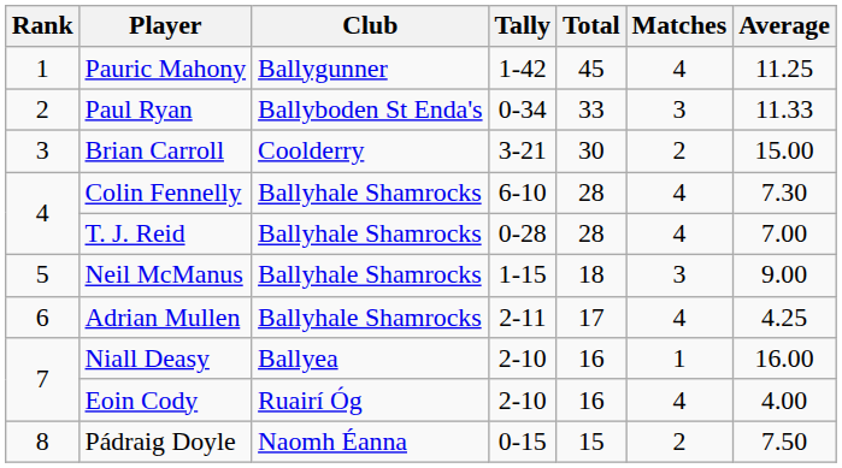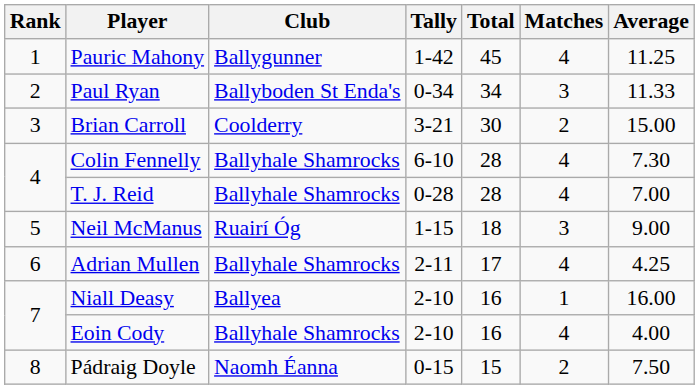 <table class="wikitable">
 <tr>
 <th>Rank</th>
 <th>Player</th>
 <th>Club</th>
 <th>Tally</th>
 <th>Total</th>
 <th>Matches</th>
 <th>Average</th>
 </tr>
 <tr>
 <td rowspan=1 align=center>1</td>
 <td><a href='#'>Pauric Mahony</a></td>
 <td><a href='#'>Ballygunner</a></td>
 <td align=center>1-42</td>
 <td align=center>45</td>
 <td align=center>4</td>
 <td align=center>11.25</td>
 </tr>
 <tr>
 <td rowspan="1" style="text-align:center;">2</td>
 <td><a href='#'>Paul Ryan</a></td>
 <td><a href='#'>Ballyboden St Enda's</a></td>
 <td align=center>0-34</td>
-<td align=center>33</td>
+<td align=center>34</td>
 <td align=center>3</td>
 <td align=center>11.33</td>
 </tr>
 <tr>
 <td rowspan="1" style="text-align:center;">3</td>
 <td><a href='#'>Brian Carroll</a></td>
 <td><a href='#'>Coolderry</a></td>
 <td align=center>3-21</td>
 <td align=center>30</td>
 <td align=center>2</td>
 <td align=center>15.00</td>
 </tr>
 <tr>
 <td rowspan=2 align=center>4</td>
 <td><a href='#'>Colin Fennelly</a></td>
 <td><a href='#'>Ballyhale Shamrocks</a></td>
 <td align=center>6-10</td>
 <td align=center>28</td>
 <td align=center>4</td>
 <td align=center>7.30</td>
 </tr>
 <tr>
 <td><a href='#'>T. J. Reid</a></td>
 <td><a href='#'>Ballyhale Shamrocks</a></td>
 <td align=center>0-28</td>
 <td align=center>28</td>
 <td align=center>4</td>
 <td align=center>7.00</td>
 </tr>
 <tr>
 <td rowspan=1 align=center>5</td>
 <td><a href='#'>Neil McManus</a></td>
-<td><a href='#'>Ballyhale Shamrocks</a></td>
+<td><a href='#'>Ruairí Óg</a></td>
 <td align=center>1-15</td>
 <td align=center>18</td>
 <td align=center>3</td>
 <td align=center>9.00</td>
 </tr>
 <tr>
 <td rowspan=1 align=center>6</td>
 <td><a href='#'>Adrian Mullen</a></td>
 <td><a href='#'>Ballyhale Shamrocks</a></td>
 <td align=center>2-11</td>
 <td align=center>17</td>
 <td align=center>4</td>
 <td align=center>4.25</td>
 </tr>
 <tr>
 <td rowspan=2 align=center>7</td>
 <td><a href='#'>Niall Deasy</a></td>
 <td><a href='#'>Ballyea</a></td>
 <td align=center>2-10</td>
 <td align=center>16</td>
 <td align=center>1</td>
 <td align=center>16.00</td>
 </tr>
 <tr>
 <td><a href='#'>Eoin Cody</a></td>
-<td><a href='#'>Ruairí Óg</a></td>
+<td><a href='#'>Ballyhale Shamrocks</a></td>
 <td align=center>2-10</td>
 <td align=center>16</td>
 <td align=center>4</td>
 <td align=center>4.00</td>
 </tr>
 <tr>
 <td rowspan=1 align=center>8</td>
 <td>Pádraig Doyle</td>
 <td><a href='#'>Naomh Éanna</a></td>
 <td align=center>0-15</td>
 <td align=center>15</td>
 <td align=center>2</td>
 <td align=center>7.50</td>
 </tr>
 </table>
